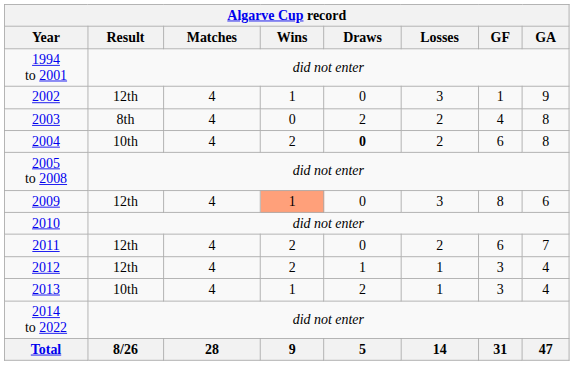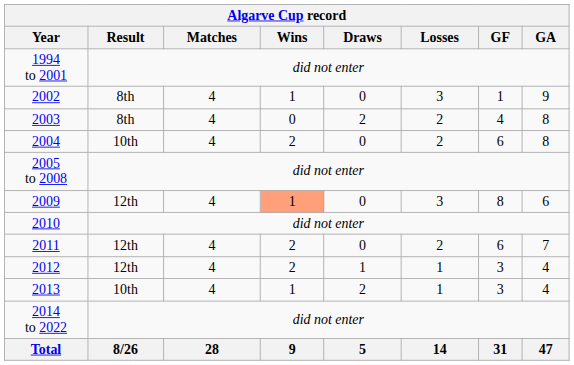 <table class="wikitable sortable"  style="text-align:center; width:650px;">
 <tr>
 <th colspan=9> <strong><a href='#'>Algarve Cup</a> record</strong></th>
 </tr>
 <tr>
 <th data-sort-type="number">Year</th>
 <th data-sort-type="number">Result</th>
 <th data-sort-type="number">Matches</th>
 <th data-sort-type="number">Wins</th>
 <th data-sort-type="number">Draws</th>
 <th data-sort-type="number">Losses</th>
 <th data-sort-type="number">GF</th>
 <th data-sort-type="number">GA</th>
 </tr>
 <tr>
 <td><a href='#'>1994</a><br> to <a href='#'>2001</a></td>
 <td colspan=7><em>did not enter</em></td>
 </tr>
 <tr>
 <td><a href='#'>2002</a></td>
-<td>12th</td>
+<td>8th</td>
 <td>4</td>
 <td>1</td>
 <td>0</td>
 <td>3</td>
 <td>1</td>
 <td>9</td>
 </tr>
 <tr>
 <td><a href='#'>2003</a></td>
 <td>8th</td>
 <td>4</td>
 <td>0</td>
 <td>2</td>
 <td>2</td>
 <td>4</td>
 <td>8</td>
 </tr>
 <tr>
 <td><a href='#'>2004</a></td>
 <td>10th</td>
 <td>4</td>
 <td>2</td>
-<td><strong>0</strong></td>
+<td>0</td>
 <td>2</td>
 <td>6</td>
 <td>8</td>
 </tr>
 <tr>
 <td><a href='#'>2005</a><br> to <a href='#'>2008</a></td>
 <td colspan=7><em>did not enter</em></td>
 </tr>
 <tr>
 <td><a href='#'>2009</a></td>
 <td>12th</td>
 <td>4</td>
 <td style="background: lightsalmon;">1</td>
 <td>0</td>
 <td>3</td>
 <td>8</td>
 <td>6</td>
 </tr>
 <tr>
 <td><a href='#'>2010</a></td>
 <td colspan=7><em>did not enter</em></td>
 </tr>
 <tr>
 <td><a href='#'>2011</a></td>
 <td>12th</td>
 <td>4</td>
 <td>2</td>
 <td>0</td>
 <td>2</td>
 <td>6</td>
 <td>7</td>
 </tr>
 <tr>
 <td><a href='#'>2012</a></td>
 <td>12th</td>
 <td>4</td>
 <td>2</td>
 <td>1</td>
 <td>1</td>
 <td>3</td>
 <td>4</td>
 </tr>
 <tr>
 <td><a href='#'>2013</a></td>
 <td>10th</td>
 <td>4</td>
 <td>1</td>
 <td>2</td>
 <td>1</td>
 <td>3</td>
 <td>4</td>
 </tr>
 <tr>
 <td><a href='#'>2014</a><br>to <a href='#'>2022</a></td>
 <td colspan=7><em>did not enter</em></td>
 </tr>
 <tr>
 <th><a href='#'>Total</a></th>
 <th>8/26</th>
 <th>28</th>
 <th>9</th>
 <th>5</th>
 <th>14</th>
 <th>31</th>
 <th>47</th>
 </tr>
 </table>
